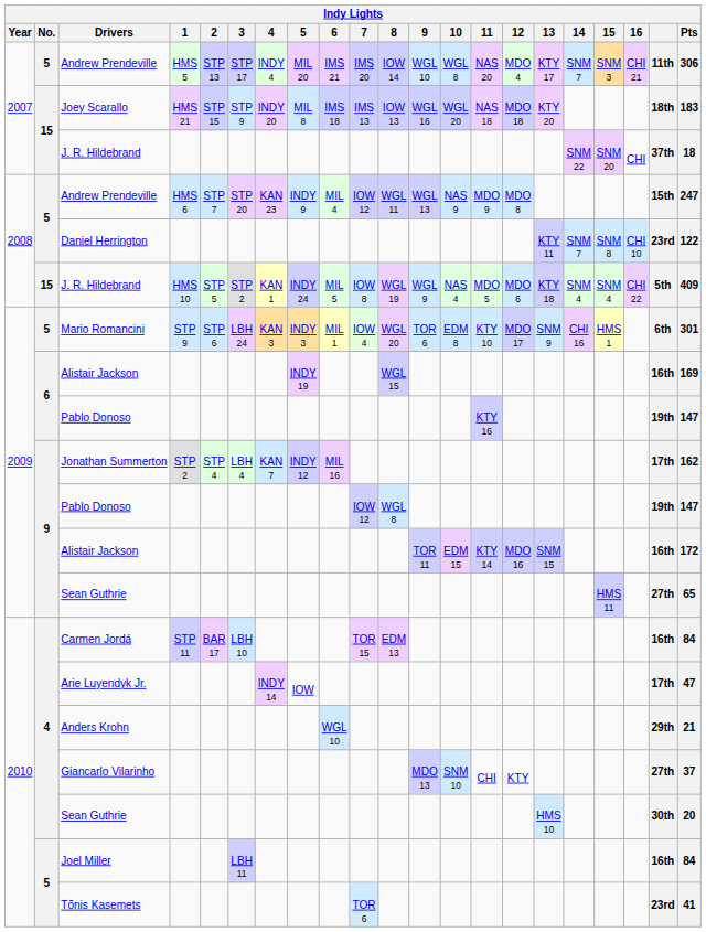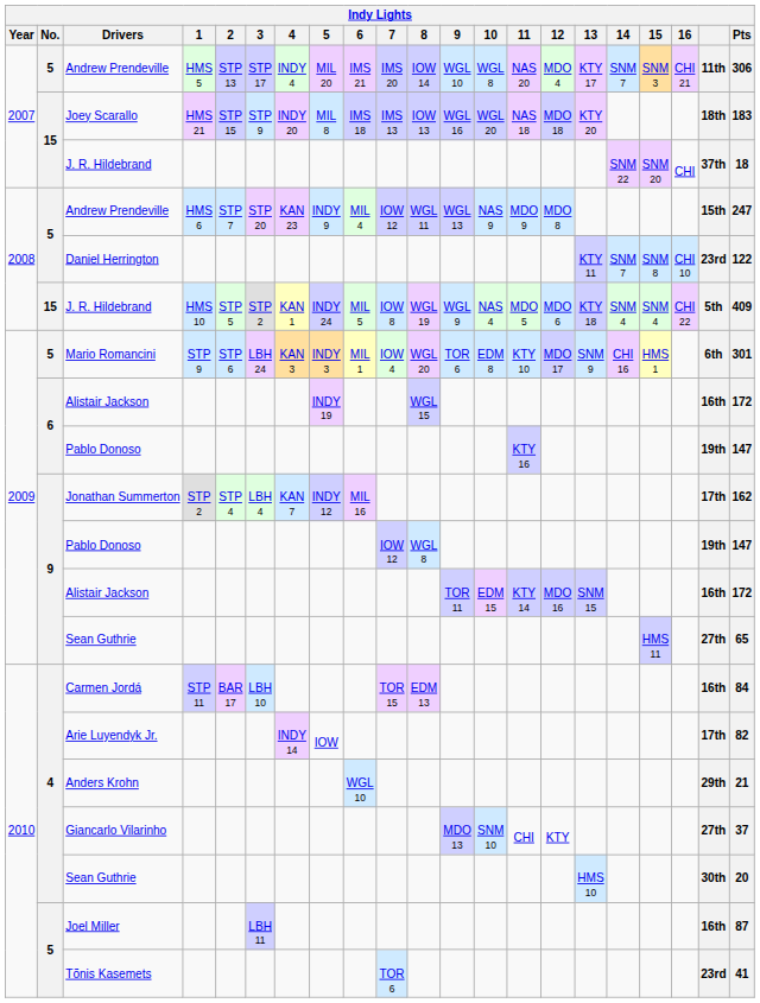 <table class="wikitable collapsible collapsed" style="text-align:center; font-size:75%">
 <tr>
 <th colspan=21><a href='#'>Indy Lights</a></th>
 </tr>
 <tr>
 <th>Year</th>
 <th>No.</th>
 <th>Drivers</th>
 <th>1</th>
 <th>2</th>
 <th>3</th>
 <th>4</th>
 <th>5</th>
 <th>6</th>
 <th>7</th>
 <th>8</th>
 <th>9</th>
 <th>10</th>
 <th>11</th>
 <th>12</th>
 <th>13</th>
 <th>14</th>
 <th>15</th>
 <th>16</th>
 <th></th>
 <th>Pts</th>
 </tr>
 <tr>
 <td rowspan=3><a href='#'>2007</a></td>
 <th>5</th>
 <td align="left"> <a href='#'>Andrew Prendeville</a></td>
 <td style="background:#DFFFDF;"><br><a href='#'>HMS</a> <br><small>5</small></td>
 <td style="background:#CFCFFF;"><br><a href='#'>STP</a> <br><small>13</small></td>
 <td style="background:#CFCFFF;"><br><a href='#'>STP</a> <br><small>17</small></td>
 <td style="background:#DFFFDF;"><br><a href='#'>INDY</a> <br><small>4</small></td>
 <td style="background:#EFCFFF;"><br><a href='#'>MIL</a><br><small>20</small></td>
 <td style="background:#EFCFFF;"><br><a href='#'>IMS</a> <br><small>21</small></td>
 <td style="background:#CFCFFF;"><br><a href='#'>IMS</a> <br><small>20</small></td>
 <td style="background:#CFCFFF;"><br><a href='#'>IOW</a><br><small>14</small></td>
 <td style="background:#CFEAFF;"><br><a href='#'>WGL</a><br><small>10</small></td>
 <td style="background:#CFEAFF;"><br><a href='#'>WGL</a><br><small>8</small></td>
 <td style="background:#EFCFFF;"><br><a href='#'>NAS</a><br><small>20</small></td>
 <td style="background:#DFFFDF;"><br><a href='#'>MDO</a><br><small>4</small></td>
 <td style="background:#EFCFFF;"><br><a href='#'>KTY</a><br><small>17</small></td>
 <td style="background:#CFEAFF;"><br><a href='#'>SNM</a><br><small>7</small></td>
 <td style="background:#FFDF9F;"><br><a href='#'>SNM</a><br><small>3</small></td>
 <td style="background:#EFCFFF;"><br><a href='#'>CHI</a><br><small>21</small></td>
 <th>11th</th>
 <th>306</th>
 </tr>
 <tr>
 <th rowspan=2>15</th>
 <td align="left"> <a href='#'>Joey Scarallo</a></td>
 <td style="background:#EFCFFF;"><br><a href='#'>HMS</a> <br><small>21</small></td>
 <td style="background:#CFCFFF;"><br><a href='#'>STP</a> <br><small>15</small></td>
 <td style="background:#CFEAFF;"><br><a href='#'>STP</a> <br><small>9</small></td>
 <td style="background:#EFCFFF;"><br><a href='#'>INDY</a> <br><small>20</small></td>
 <td style="background:#CFEAFF;"><br><a href='#'>MIL</a><br><small>8</small></td>
 <td style="background:#CFCFFF;"><br><a href='#'>IMS</a> <br><small>18</small></td>
 <td style="background:#CFCFFF;"><br><a href='#'>IMS</a> <br><small>13</small></td>
 <td style="background:#CFCFFF;"><br><a href='#'>IOW</a><br><small>13</small></td>
 <td style="background:#CFCFFF;"><br><a href='#'>WGL</a><br><small>16</small></td>
 <td style="background:#CFCFFF;"><br><a href='#'>WGL</a><br><small>20</small></td>
 <td style="background:#EFCFFF;"><br><a href='#'>NAS</a><br><small>18</small></td>
 <td style="background:#CFCFFF;"><br><a href='#'>MDO</a><br><small>18</small></td>
 <td style="background:#EFCFFF;"><br><a href='#'>KTY</a><br><small>20</small></td>
 <td></td>
 <td></td>
 <td></td>
 <th>18th</th>
 <th>183</th>
 </tr>
 <tr>
 <td align="left"> <a href='#'>J.&nbsp;R. Hildebrand</a></td>
 <td></td>
 <td></td>
 <td></td>
 <td></td>
 <td></td>
 <td></td>
 <td></td>
 <td></td>
 <td></td>
 <td></td>
 <td></td>
 <td></td>
 <td></td>
 <td style="background:#EFCFFF;"><br><a href='#'>SNM</a><br><small>22</small></td>
 <td style="background:#EFCFFF;"><br><a href='#'>SNM</a><br><small>20</small></td>
 <td><br><a href='#'>CHI</a></td>
 <th>37th</th>
 <th>18</th>
 </tr>
 <tr>
 <td rowspan=3><a href='#'>2008</a></td>
 <th rowspan=2>5</th>
 <td align="left"> <a href='#'>Andrew Prendeville</a></td>
 <td style="background:#CFEAFF;"><br><a href='#'>HMS</a> <br><small>6</small></td>
 <td style="background:#CFEAFF;"><br><a href='#'>STP</a> <br><small>7</small></td>
 <td style="background:#EFCFFF;"><br><a href='#'>STP</a> <br><small>20</small></td>
 <td style="background:#EFCFFF;"><br><a href='#'>KAN</a> <br><small>23</small></td>
 <td style="background:#CFEAFF;"><br><a href='#'>INDY</a> <br><small>9</small></td>
 <td style="background:#DFFFDF;"><br><a href='#'>MIL</a><br><small>4</small></td>
 <td style="background:#CFCFFF;"><br><a href='#'>IOW</a><br><small>12</small></td>
 <td style="background:#CFCFFF;"><br><a href='#'>WGL</a><br><small>11</small></td>
 <td style="background:#CFCFFF;"><br><a href='#'>WGL</a><br><small>13</small></td>
 <td style="background:#CFEAFF;"><br><a href='#'>NAS</a><br><small>9</small></td>
 <td style="background:#CFEAFF;"><br><a href='#'>MDO</a><br><small>9</small></td>
 <td style="background:#CFEAFF;"><br><a href='#'>MDO</a><br><small>8</small></td>
 <td></td>
 <td></td>
 <td></td>
 <td></td>
 <th>15th</th>
 <th>247</th>
 </tr>
 <tr>
 <td align="left"> <a href='#'>Daniel Herrington</a></td>
 <td></td>
 <td></td>
 <td></td>
 <td></td>
 <td></td>
 <td></td>
 <td></td>
 <td></td>
 <td></td>
 <td></td>
 <td></td>
 <td></td>
 <td style="background:#CFCFFF;"><br><a href='#'>KTY</a><br><small>11</small></td>
 <td style="background:#CFEAFF;"><br><a href='#'>SNM</a><br><small>7</small></td>
 <td style="background:#CFEAFF;"><br><a href='#'>SNM</a><br><small>8</small></td>
 <td style="background:#CFEAFF;"><br><a href='#'>CHI</a><br><small>10</small></td>
 <th>23rd</th>
 <th>122</th>
 </tr>
 <tr>
 <th>15</th>
 <td align="left"> <a href='#'>J.&nbsp;R. Hildebrand</a></td>
 <td style="background:#CFEAFF;"><br><a href='#'>HMS</a> <br><small>10</small></td>
 <td style="background:#DFFFDF;"><br><a href='#'>STP</a> <br><small>5</small></td>
 <td style="background:#DFDFDF;"><br><a href='#'>STP</a> <br><small>2</small></td>
 <td style="background:#FFFFBF;"><br><a href='#'>KAN</a> <br><small>1</small></td>
 <td style="background:#CFCFFF;"><br><a href='#'>INDY</a> <br><small>24</small></td>
 <td style="background:#DFFFDF;"><br><a href='#'>MIL</a><br><small>5</small></td>
 <td style="background:#CFEAFF;"><br><a href='#'>IOW</a><br><small>8</small></td>
 <td style="background:#EFCFFF;"><br><a href='#'>WGL</a><br><small>19</small></td>
 <td style="background:#CFEAFF;"><br><a href='#'>WGL</a><br><small>9</small></td>
 <td style="background:#DFFFDF;"><br><a href='#'>NAS</a><br><small>4</small></td>
 <td style="background:#DFFFDF;"><br><a href='#'>MDO</a><br><small>5</small></td>
 <td style="background:#CFEAFF;"><br><a href='#'>MDO</a><br><small>6</small></td>
 <td style="background:#CFCFFF;"><br><a href='#'>KTY</a><br><small>18</small></td>
 <td style="background:#DFFFDF;"><br><a href='#'>SNM</a><br><small>4</small></td>
 <td style="background:#DFFFDF;"><br><a href='#'>SNM</a><br><small>4</small></td>
 <td style="background:#EFCFFF;"><br><a href='#'>CHI</a><br><small>22</small></td>
 <th>5th</th>
 <th>409</th>
 </tr>
 <tr>
 <td rowspan=7><a href='#'>2009</a></td>
 <th>5</th>
 <td align="left"> <a href='#'>Mario Romancini</a></td>
 <td style="background:#CFEAFF;"><br><a href='#'>STP</a> <br><small>9</small></td>
 <td style="background:#CFEAFF;"><br><a href='#'>STP</a> <br><small>6</small></td>
 <td style="background:#EFCFFF;"><br><a href='#'>LBH</a><br><small>24</small></td>
 <td style="background:#FFDF9F;"><br><a href='#'>KAN</a><br><small>3</small></td>
 <td style="background:#FFDF9F;"><br><a href='#'>INDY</a> <br><small>3</small></td>
 <td style="background:#FFFFBF;"><br><a href='#'>MIL</a><br><small>1</small></td>
 <td style="background:#DFFFDF;"><br><a href='#'>IOW</a><br><small>4</small></td>
 <td style="background:#EFCFFF;"><br><a href='#'>WGL</a><br><small>20</small></td>
 <td style="background:#CFEAFF;"><br><a href='#'>TOR</a><br><small>6</small></td>
 <td style="background:#CFEAFF;"><br><a href='#'>EDM</a><br><small>8</small></td>
 <td style="background:#CFEAFF;"><br><a href='#'>KTY</a><br><small>10</small></td>
 <td style="background:#CFCFFF;"><br><a href='#'>MDO</a><br><small>17</small></td>
 <td style="background:#CFEAFF;"><br><a href='#'>SNM</a><br><small>9</small></td>
 <td style="background:#EFCFFF;"><br><a href='#'>CHI</a><br><small>16</small></td>
 <td style="background:#FFFFBF;"><br><a href='#'>HMS</a> <br><small>1</small></td>
 <td></td>
 <th>6th</th>
 <th>301</th>
 </tr>
 <tr>
 <th rowspan=2>6</th>
 <td align="left"> <a href='#'>Alistair Jackson</a></td>
 <td></td>
 <td></td>
 <td></td>
 <td></td>
 <td style="background:#EFCFFF;"><br><a href='#'>INDY</a> <br><small>19</small></td>
 <td></td>
 <td></td>
 <td style="background:#CFCFFF;"><br><a href='#'>WGL</a><br><small>15</small></td>
 <td></td>
 <td></td>
 <td></td>
 <td></td>
 <td></td>
 <td></td>
 <td></td>
 <td></td>
 <th>16th</th>
-<th>169</th>
+<th>172</th>
 </tr>
 <tr>
 <td align="left"> <a href='#'>Pablo Donoso</a></td>
 <td></td>
 <td></td>
 <td></td>
 <td></td>
 <td></td>
 <td></td>
 <td></td>
 <td></td>
 <td></td>
 <td></td>
 <td style="background:#CFCFFF;"><br><a href='#'>KTY</a><br><small>16</small></td>
 <td></td>
 <td></td>
 <td></td>
 <td></td>
 <td></td>
 <th>19th</th>
 <th>147</th>
 </tr>
 <tr>
 <th rowspan=4>9</th>
 <td align="left"> <a href='#'>Jonathan Summerton</a></td>
 <td style="background:#DFDFDF;"><br><a href='#'>STP</a> <br><small>2</small></td>
 <td style="background:#DFFFDF;"><br><a href='#'>STP</a> <br><small>4</small></td>
 <td style="background:#DFFFDF;"><br><a href='#'>LBH</a><br><small>4</small></td>
 <td style="background:#CFEAFF;"><br><a href='#'>KAN</a><br><small>7</small></td>
 <td style="background:#CFCFFF;"><br><a href='#'>INDY</a> <br><small>12</small></td>
 <td style="background:#EFCFFF;"><br><a href='#'>MIL</a><br><small>16</small></td>
 <td></td>
 <td></td>
 <td></td>
 <td></td>
 <td></td>
 <td></td>
 <td></td>
 <td></td>
 <td></td>
 <td></td>
 <th>17th</th>
 <th>162</th>
 </tr>
 <tr>
 <td align="left"> <a href='#'>Pablo Donoso</a></td>
 <td></td>
 <td></td>
 <td></td>
 <td></td>
 <td></td>
 <td></td>
 <td style="background:#CFCFFF;"><br><a href='#'>IOW</a><br><small>12</small></td>
 <td style="background:#CFEAFF;"><br><a href='#'>WGL</a><br><small>8</small></td>
 <td></td>
 <td></td>
 <td></td>
 <td></td>
 <td></td>
 <td></td>
 <td></td>
 <td></td>
 <th>19th</th>
 <th>147</th>
 </tr>
 <tr>
 <td align="left"> <a href='#'>Alistair Jackson</a></td>
 <td></td>
 <td></td>
 <td></td>
 <td></td>
 <td></td>
 <td></td>
 <td></td>
 <td></td>
 <td style="background:#CFCFFF;"><br><a href='#'>TOR</a><br><small>11</small></td>
 <td style="background:#EFCFFF;"><br><a href='#'>EDM</a><br><small>15</small></td>
 <td style="background:#CFCFFF;"><br><a href='#'>KTY</a><br><small>14</small></td>
 <td style="background:#CFCFFF;"><br><a href='#'>MDO</a><br><small>16</small></td>
 <td style="background:#CFCFFF;"><br><a href='#'>SNM</a><br><small>15</small></td>
 <td></td>
 <td></td>
 <td></td>
 <th>16th</th>
 <th>172</th>
 </tr>
 <tr>
 <td align="left"> <a href='#'>Sean Guthrie</a></td>
 <td></td>
 <td></td>
 <td></td>
 <td></td>
 <td></td>
 <td></td>
 <td></td>
 <td></td>
 <td></td>
 <td></td>
 <td></td>
 <td></td>
 <td></td>
 <td></td>
 <td style="background:#CFCFFF;"><br><a href='#'>HMS</a> <br><small>11</small></td>
 <td></td>
 <th>27th</th>
 <th>65</th>
 </tr>
 <tr>
 <td rowspan=7><a href='#'>2010</a></td>
 <th rowspan=5>4</th>
 <td align="left"> <a href='#'>Carmen Jordá</a></td>
 <td style="background:#CFCFFF;"><br><a href='#'>STP</a> <br><small>11</small></td>
 <td style="background:#EFCFFF;"><br><a href='#'>BAR</a> <br><small>17</small></td>
 <td style="background:#CFEAFF;"><br><a href='#'>LBH</a><br><small>10</small></td>
 <td></td>
 <td></td>
 <td></td>
 <td style="background:#EFCFFF;"><br><a href='#'>TOR</a><br><small>15</small></td>
 <td style="background:#EFCFFF;"><br><a href='#'>EDM</a><br><small>13</small></td>
 <td></td>
 <td></td>
 <td></td>
 <td></td>
 <td></td>
 <td></td>
 <td></td>
 <td></td>
 <th>16th</th>
 <th>84</th>
 </tr>
 <tr>
 <td align="left"> <a href='#'>Arie Luyendyk Jr.</a></td>
 <td></td>
 <td></td>
 <td></td>
 <td style="background:#EFCFFF;"><br><a href='#'>INDY</a> <br><small>14</small></td>
 <td><br><a href='#'>IOW</a></td>
 <td></td>
 <td></td>
 <td></td>
 <td></td>
 <td></td>
 <td></td>
 <td></td>
 <td></td>
 <td></td>
 <td></td>
 <td></td>
 <th>17th</th>
-<th>47</th>
+<th>82</th>
 </tr>
 <tr>
 <td align="left"> <a href='#'>Anders Krohn</a></td>
 <td></td>
 <td></td>
 <td></td>
 <td></td>
 <td></td>
 <td style="background:#CFEAFF;"><br><a href='#'>WGL</a><br><small>10</small></td>
 <td></td>
 <td></td>
 <td></td>
 <td></td>
 <td></td>
 <td></td>
 <td></td>
 <td></td>
 <td></td>
 <td></td>
 <th>29th</th>
 <th>21</th>
 </tr>
 <tr>
 <td align="left"> <a href='#'>Giancarlo Vilarinho</a></td>
 <td></td>
 <td></td>
 <td></td>
 <td></td>
 <td></td>
 <td></td>
 <td></td>
 <td></td>
 <td style="background:#CFCFFF;"><br><a href='#'>MDO</a><br><small>13</small></td>
 <td style="background:#CFEAFF;"><br><a href='#'>SNM</a><br><small>10</small></td>
 <td><br><a href='#'>CHI</a></td>
 <td><br><a href='#'>KTY</a></td>
 <td></td>
 <td></td>
 <td></td>
 <td></td>
 <th>27th</th>
 <th>37</th>
 </tr>
 <tr>
 <td align="left"> <a href='#'>Sean Guthrie</a></td>
 <td></td>
 <td></td>
 <td></td>
 <td></td>
 <td></td>
 <td></td>
 <td></td>
 <td></td>
 <td></td>
 <td></td>
 <td></td>
 <td></td>
 <td style="background:#CFEAFF;"><br><a href='#'>HMS</a> <br><small>10</small></td>
 <td></td>
 <td></td>
 <td></td>
 <th>30th</th>
 <th>20</th>
 </tr>
 <tr>
 <th rowspan=2>5</th>
 <td align="left"> <a href='#'>Joel Miller</a></td>
 <td></td>
 <td></td>
 <td style="background:#CFCFFF;"><br><a href='#'>LBH</a><br><small>11</small></td>
 <td></td>
 <td></td>
 <td></td>
 <td></td>
 <td></td>
 <td></td>
 <td></td>
 <td></td>
 <td></td>
 <td></td>
 <td></td>
 <td></td>
 <td></td>
 <th>16th</th>
-<th>84</th>
+<th>87</th>
 </tr>
 <tr>
 <td align="left"> <a href='#'>Tõnis Kasemets</a></td>
 <td></td>
 <td></td>
 <td></td>
 <td></td>
 <td></td>
 <td></td>
 <td style="background:#CFEAFF;"><br><a href='#'>TOR</a><br><small>6</small></td>
 <td></td>
 <td></td>
 <td></td>
 <td></td>
 <td></td>
 <td></td>
 <td></td>
 <td></td>
 <td></td>
 <th>23rd</th>
 <th>41</th>
 </tr>
 </table>
